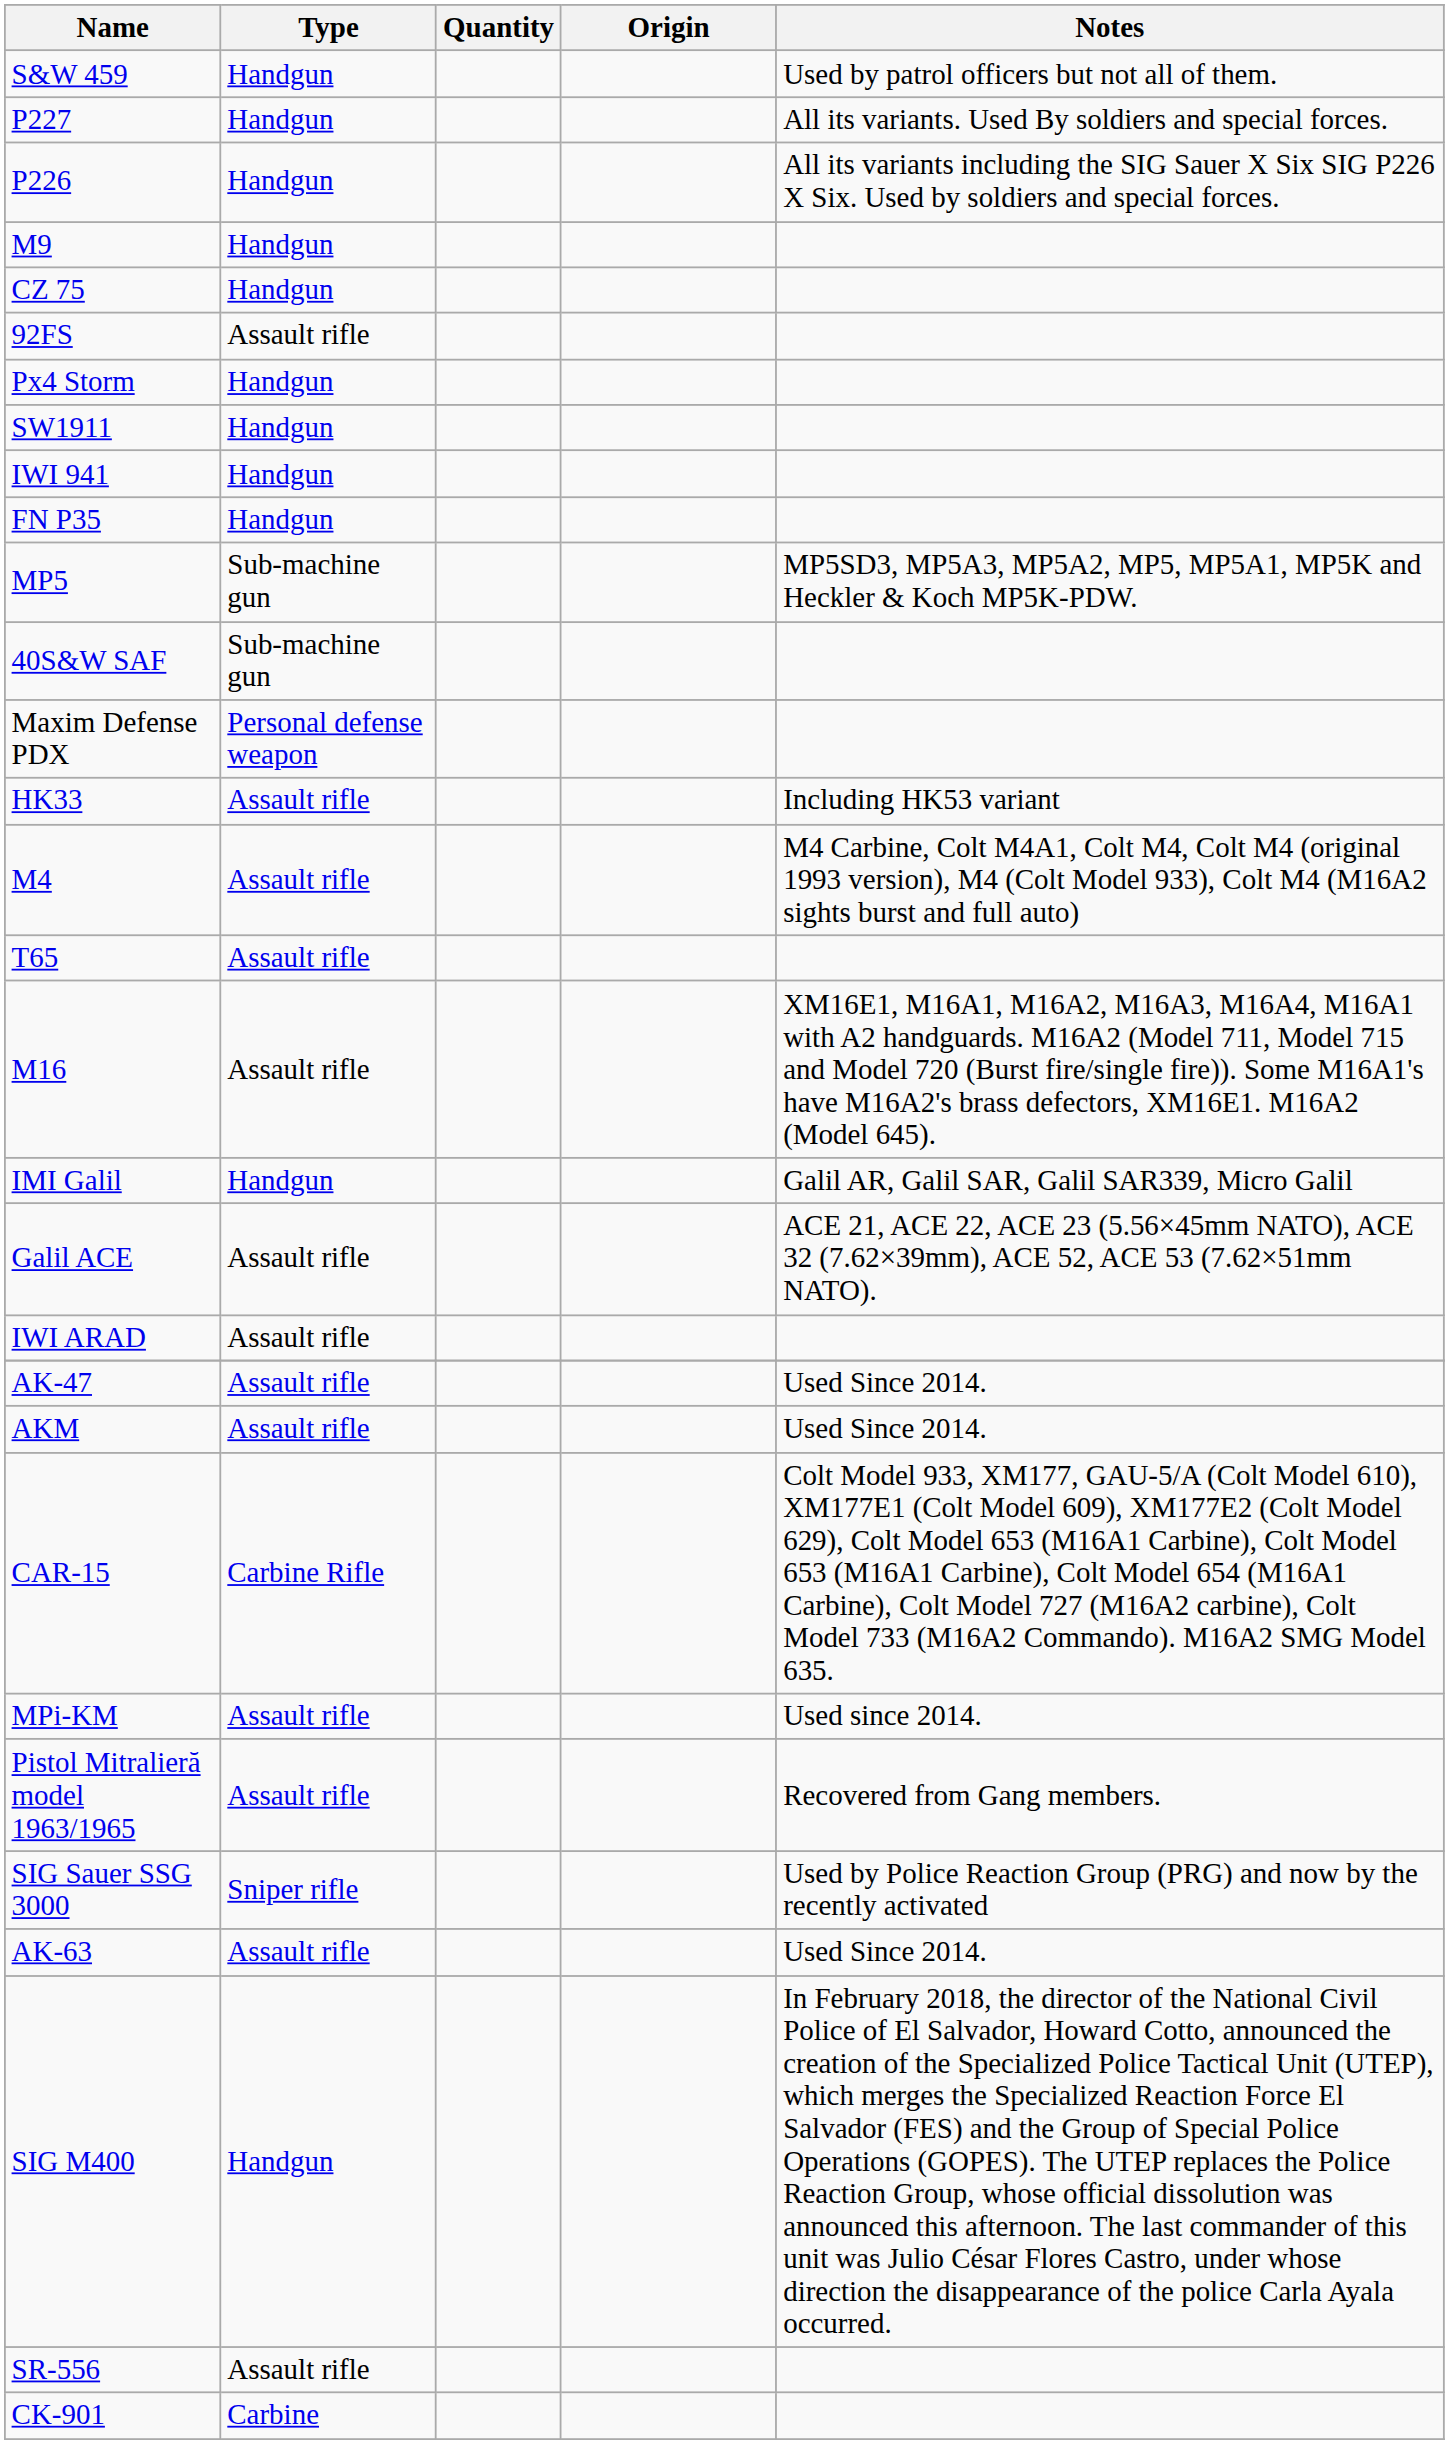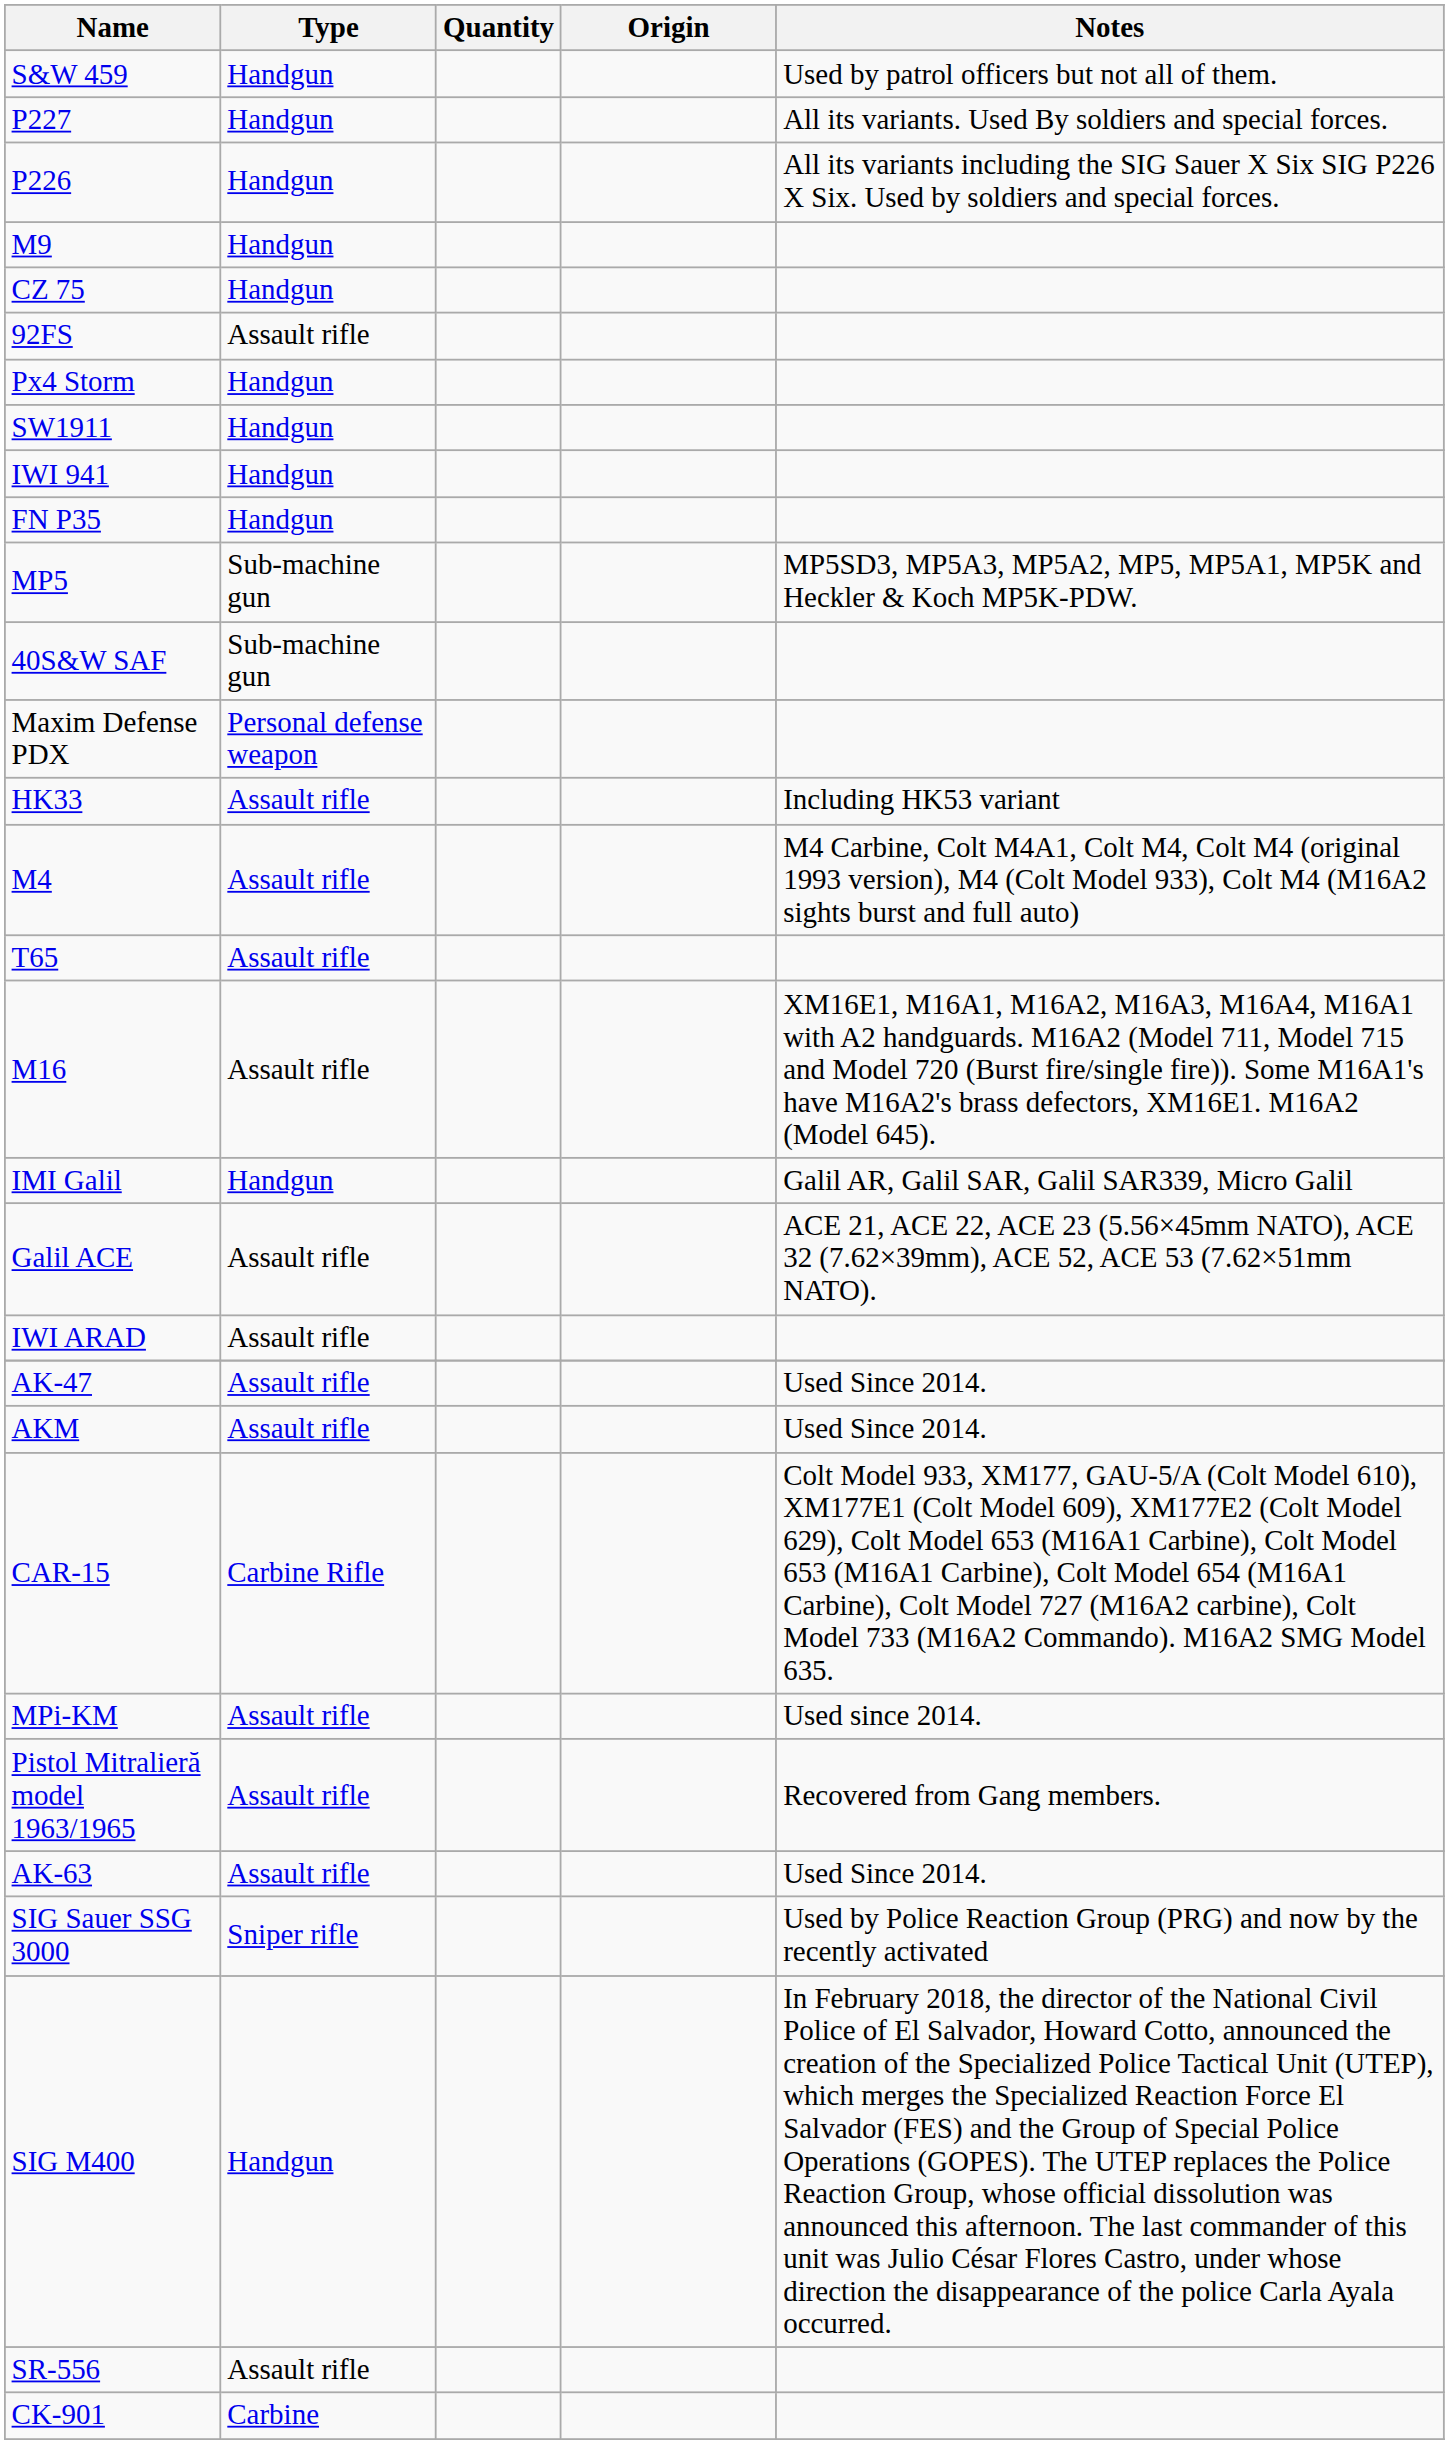 <table class="wikitable" style="width:90%;">
 <tr>
 <th style="width:15%;">Name</th>
 <th style="width:15%;">Type</th>
 <th style="width:5%;">Quantity</th>
 <th style="width:15%;">Origin</th>
 <th>Notes</th>
 </tr>
 <tr>
 <td><a href='#'>S&W 459</a></td>
 <td><a href='#'>Handgun</a></td>
 <td></td>
 <td></td>
 <td>Used by patrol officers but not all of them.</td>
 </tr>
 <tr>
 <td><a href='#'>P227</a></td>
 <td><a href='#'>Handgun</a></td>
 <td></td>
 <td></td>
 <td>All its variants. Used By soldiers and special forces.</td>
 </tr>
 <tr>
 <td><a href='#'>P226</a></td>
 <td><a href='#'>Handgun</a></td>
 <td></td>
 <td></td>
 <td>All its variants including the SIG Sauer X Six SIG P226 X Six. Used by soldiers and special forces.</td>
 </tr>
 <tr>
 <td><a href='#'>M9</a></td>
 <td><a href='#'>Handgun</a></td>
 <td></td>
 <td></td>
 <td></td>
 </tr>
 <tr>
 <td><a href='#'>CZ 75</a></td>
 <td><a href='#'>Handgun</a></td>
 <td></td>
 <td></td>
 <td></td>
 </tr>
 <tr>
 <td><a href='#'>92FS</a></td>
 <td>Assault rifle</td>
 <td></td>
 <td></td>
 <td></td>
 </tr>
 <tr>
 <td><a href='#'>Px4 Storm</a></td>
 <td><a href='#'>Handgun</a></td>
 <td></td>
 <td></td>
 <td></td>
 </tr>
 <tr>
 <td><a href='#'>SW1911</a></td>
 <td><a href='#'>Handgun</a></td>
 <td></td>
 <td></td>
 <td></td>
 </tr>
 <tr>
 <td><a href='#'>IWI 941</a></td>
 <td><a href='#'>Handgun</a></td>
 <td></td>
 <td></td>
 <td></td>
 </tr>
 <tr>
 <td><a href='#'>FN P35</a></td>
 <td><a href='#'>Handgun</a></td>
 <td></td>
 <td></td>
 <td></td>
 </tr>
 <tr>
 <td><a href='#'>MP5</a></td>
 <td>Sub-machine gun</td>
 <td></td>
 <td></td>
 <td>MP5SD3, MP5A3, MP5A2, MP5, MP5A1, MP5K and Heckler & Koch MP5K-PDW.</td>
 </tr>
 <tr>
 <td><a href='#'>40S&W SAF</a></td>
 <td>Sub-machine gun</td>
 <td></td>
 <td></td>
 <td></td>
 </tr>
 <tr>
 <td>Maxim Defense PDX</td>
 <td><a href='#'>Personal defense weapon</a></td>
 <td></td>
 <td></td>
 <td></td>
 </tr>
 <tr>
 <td><a href='#'>HK33</a></td>
 <td><a href='#'>Assault rifle</a></td>
 <td></td>
 <td></td>
 <td>Including HK53 variant</td>
 </tr>
 <tr>
 <td><a href='#'>M4</a></td>
 <td><a href='#'>Assault rifle</a></td>
 <td></td>
 <td></td>
 <td>M4 Carbine, Colt M4A1, Colt M4, Colt M4 (original 1993 version), M4 (Colt Model 933), Colt M4 (M16A2 sights burst and full auto)</td>
 </tr>
 <tr>
 <td><a href='#'>T65</a></td>
 <td><a href='#'>Assault rifle</a></td>
 <td></td>
 <td></td>
 <td></td>
 </tr>
 <tr>
 <td><a href='#'>M16</a></td>
 <td>Assault rifle</td>
 <td></td>
 <td></td>
 <td>XM16E1, M16A1, M16A2, M16A3, M16A4, M16A1 with A2 handguards. M16A2 (Model 711, Model 715 and Model 720 (Burst fire/single fire)). Some M16A1's have M16A2's brass defectors, XM16E1. M16A2 (Model 645).</td>
 </tr>
 <tr>
 <td><a href='#'>IMI Galil</a></td>
 <td><a href='#'>Handgun</a></td>
 <td></td>
 <td></td>
 <td>Galil AR, Galil SAR, Galil SAR339, Micro Galil</td>
 </tr>
 <tr>
 <td><a href='#'>Galil ACE</a></td>
 <td>Assault rifle</td>
 <td></td>
 <td></td>
 <td>ACE 21, ACE 22, ACE 23 (5.56×45mm NATO), ACE 32 (7.62×39mm), ACE 52, ACE 53 (7.62×51mm NATO).</td>
 </tr>
 <tr>
 <td><a href='#'>IWI ARAD</a></td>
 <td>Assault rifle</td>
 <td></td>
 <td></td>
 <td></td>
 </tr>
 <tr>
 </tr>
 <tr>
 <td><a href='#'>AK-47</a></td>
 <td><a href='#'>Assault rifle</a></td>
 <td></td>
 <td></td>
 <td>Used Since 2014.</td>
 </tr>
 <tr>
 <td><a href='#'>AKM</a></td>
 <td><a href='#'>Assault rifle</a></td>
 <td></td>
 <td></td>
 <td>Used Since 2014.</td>
 </tr>
 <tr>
 <td><a href='#'>CAR-15</a></td>
 <td><a href='#'>Carbine Rifle</a></td>
 <td></td>
 <td></td>
 <td>Colt Model 933, XM177, GAU-5/A (Colt Model 610), XM177E1 (Colt Model 609), XM177E2 (Colt Model 629), Colt Model 653 (M16A1 Carbine), Colt Model 653 (M16A1 Carbine), Colt Model 654 (M16A1 Carbine), Colt Model 727 (M16A2 carbine), Colt Model 733 (M16A2 Commando). M16A2 SMG Model 635.</td>
 </tr>
 <tr>
 <td><a href='#'>MPi-KM</a></td>
 <td><a href='#'>Assault rifle</a></td>
 <td></td>
 <td></td>
 <td>Used since 2014.</td>
 </tr>
 <tr>
 <td><a href='#'>Pistol Mitralieră model 1963/1965</a></td>
 <td><a href='#'>Assault rifle</a></td>
 <td></td>
 <td></td>
 <td>Recovered from Gang members.</td>
 </tr>
 <tr>
+<td><a href='#'>AK-63</a></td>
+<td><a href='#'>Assault rifle</a></td>
+<td></td>
+<td></td>
+<td>Used Since 2014.</td>
+</tr>
+<tr>
 <td><a href='#'>SIG Sauer SSG 3000</a></td>
 <td><a href='#'>Sniper rifle</a></td>
 <td></td>
 <td></td>
 <td>Used by Police Reaction Group (PRG) and now by the recently activated</td>
-</tr>
-<tr>
-<td><a href='#'>AK-63</a></td>
-<td><a href='#'>Assault rifle</a></td>
-<td></td>
-<td></td>
-<td>Used Since 2014.</td>
 </tr>
 <tr>
 <td><a href='#'>SIG M400</a></td>
 <td><a href='#'>Handgun</a></td>
 <td></td>
 <td></td>
 <td>In February 2018, the director of the National Civil Police of El Salvador, Howard Cotto, announced the creation of the Specialized Police Tactical Unit (UTEP), which merges the Specialized Reaction Force El Salvador (FES) and the Group of Special Police Operations (GOPES). The UTEP replaces the Police Reaction Group, whose official dissolution was announced this afternoon. The last commander of this unit was Julio César Flores Castro, under whose direction the disappearance of the police Carla Ayala occurred.</td>
 </tr>
 <tr>
 <td><a href='#'>SR-556</a></td>
 <td>Assault rifle</td>
 <td></td>
 <td></td>
 <td></td>
 </tr>
 <tr>
 <td><a href='#'>CK-901</a></td>
 <td><a href='#'>Carbine</a></td>
 <td></td>
 <td></td>
 <td></td>
 </tr>
 <tr>
 </tr>
 </table>
